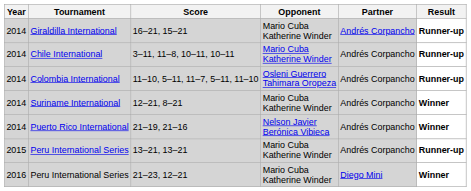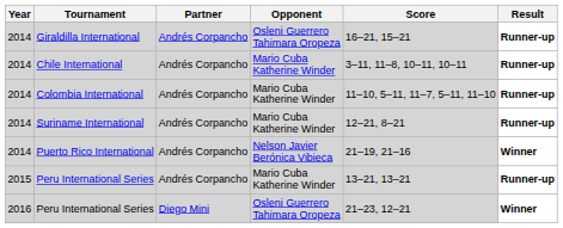 <table class="sortable wikitable" style="font-size: 90%;">
 <tr>
 <th>Year</th>
 <th>Tournament</th>
+<th>Partner</th>
+<th>Opponent</th>
 <th>Score</th>
-<th>Opponent</th>
-<th>Partner</th>
 <th>Result</th>
 </tr>
 <tr style="background:#D5D5D5">
 <td align="center">2014</td>
 <td align="left"><a href='#'>Giraldilla International</a></td>
+<td align="left"> <a href='#'>Andrés Corpancho</a></td>
+<td align="left"> <a href='#'>Osleni Guerrero</a><br> <a href='#'>Tahimara Oropeza</a></td>
 <td align="left">16–21, 15–21</td>
-<td align="left"> Mario Cuba<br> Katherine Winder</td>
-<td align="left"> <a href='#'>Andrés Corpancho</a></td>
 <td style="text-align:left; background:white"> <strong>Runner-up</strong></td>
 </tr>
 <tr style="background:#D5D5D5">
 <td align="center">2014</td>
 <td align="left"><a href='#'>Chile International</a></td>
+<td align="left"> Andrés Corpancho</td>
+<td align="left"> <a href='#'>Mario Cuba</a><br> <a href='#'>Katherine Winder</a></td>
 <td align="left">3–11, 11–8, 10–11, 10–11</td>
-<td align="left"> <a href='#'>Mario Cuba</a><br> <a href='#'>Katherine Winder</a></td>
-<td align="left"> Andrés Corpancho</td>
 <td style="text-align:left; background:white"> <strong>Runner-up</strong></td>
 </tr>
 <tr style="background:#D5D5D5">
 <td align="center">2014</td>
 <td align="left"><a href='#'>Colombia International</a></td>
+<td align="left"> Andrés Corpancho</td>
+<td align="left"> Mario Cuba<br> Katherine Winder</td>
 <td align="left">11–10, 5–11, 11–7, 5–11, 11–10</td>
-<td align="left"> <a href='#'>Osleni Guerrero</a><br> <a href='#'>Tahimara Oropeza</a></td>
-<td align="left"> Andrés Corpancho</td>
 <td style="text-align:left; background:white"> <strong>Runner-up</strong></td>
 </tr>
 <tr style="background:#D5D5D5">
 <td align="center">2014</td>
 <td align="left"><a href='#'>Suriname International</a></td>
+<td align="left"> Andrés Corpancho</td>
+<td align="left"> Mario Cuba<br> Katherine Winder</td>
 <td align="left">12–21, 8–21</td>
-<td align="left"> Mario Cuba<br> Katherine Winder</td>
-<td align="left"> Andrés Corpancho</td>
-<td style="text-align:left; background:white"> <strong>Winner</strong></td>
+<td style="text-align:left; background:white"> <strong>Runner-up</strong></td>
 </tr>
 <tr style="background:#D5D5D5">
 <td align="center">2014</td>
 <td align="left"><a href='#'>Puerto Rico International</a></td>
+<td align="left"> Andrés Corpancho</td>
+<td align="left"> <a href='#'>Nelson Javier</a><br> <a href='#'>Berónica Vibieca</a></td>
 <td align="left">21–19, 21–16</td>
-<td align="left"> <a href='#'>Nelson Javier</a><br> <a href='#'>Berónica Vibieca</a></td>
-<td align="left"> Andrés Corpancho</td>
 <td style="text-align:left; background:white"> <strong>Winner</strong></td>
 </tr>
 <tr style="background:#D5D5D5">
 <td align="center">2015</td>
 <td align="left"><a href='#'>Peru International Series</a></td>
+<td align="left"> Andrés Corpancho</td>
+<td align="left"> Mario Cuba<br> Katherine Winder</td>
 <td align="left">13–21, 13–21</td>
-<td align="left"> Mario Cuba<br> Katherine Winder</td>
-<td align="left"> Andrés Corpancho</td>
 <td style="text-align:left; background:white"> <strong>Runner-up</strong></td>
 </tr>
 <tr style="background:#D5D5D5">
 <td align="center">2016</td>
 <td align="left">Peru International Series</td>
+<td align="left"> <a href='#'>Diego Mini</a></td>
+<td align="left"> <a href='#'>Osleni Guerrero</a><br> <a href='#'>Tahimara Oropeza</a></td>
 <td align="left">21–23, 12–21</td>
-<td align="left"> Mario Cuba<br> Katherine Winder</td>
-<td align="left"> <a href='#'>Diego Mini</a></td>
 <td style="text-align:left; background:white"> <strong>Winner</strong></td>
 </tr>
 </table>
